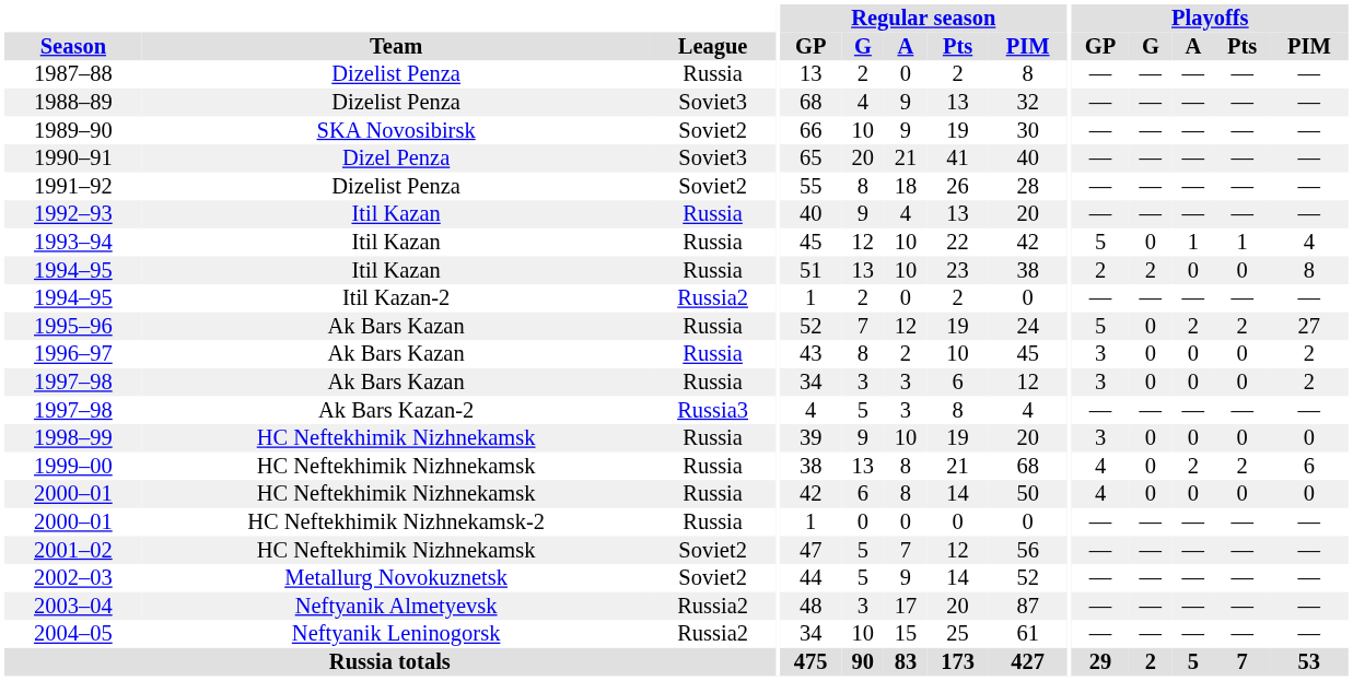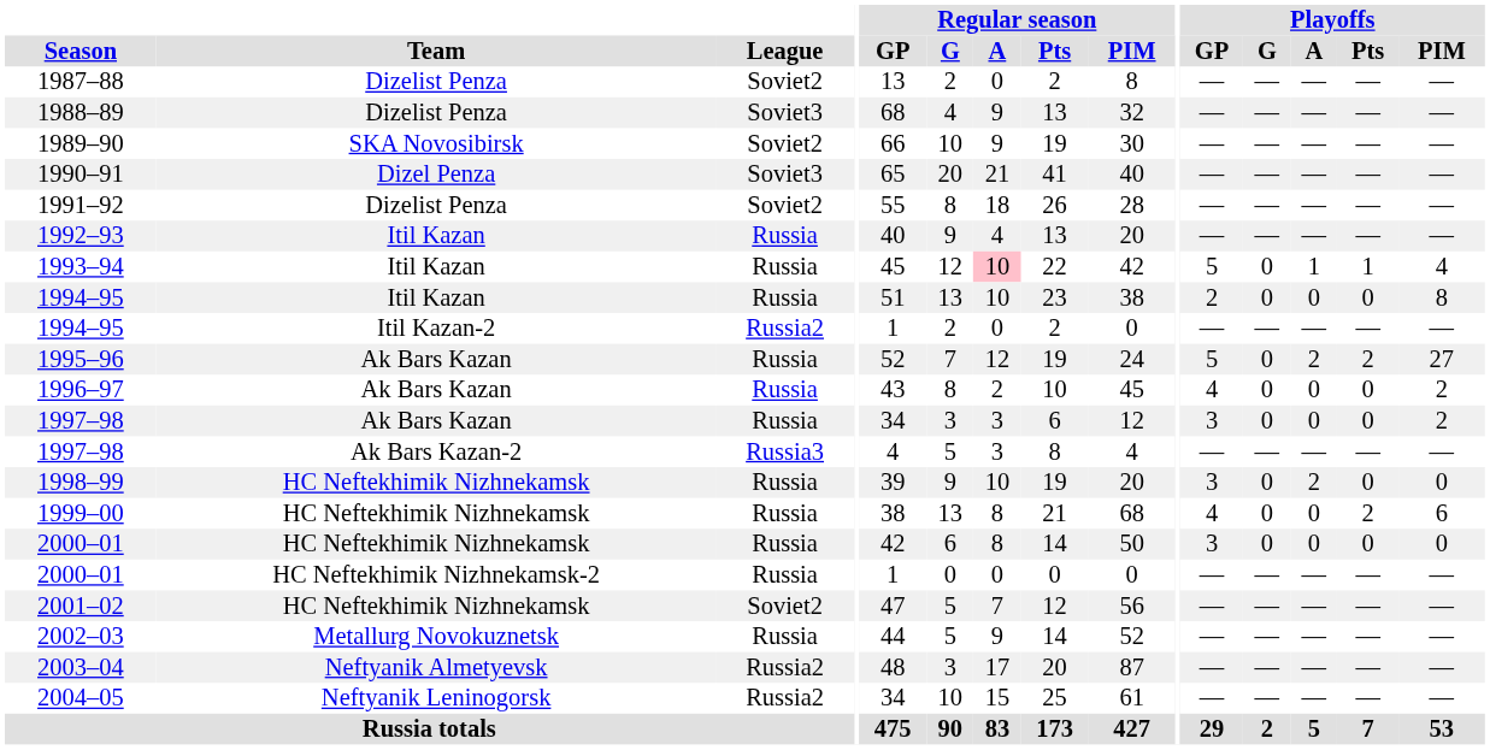 <table border="0" cellpadding="1" cellspacing="0" style="text-align:center; width:60em">
 <tr bgcolor="#e0e0e0">
 <th colspan="3" bgcolor="#ffffff"></th>
 <th rowspan="99" bgcolor="#ffffff"></th>
 <th colspan="5"><a href='#'>Regular season</a></th>
 <th rowspan="99" bgcolor="#ffffff"></th>
 <th colspan="5"><a href='#'>Playoffs</a></th>
 </tr>
 <tr bgcolor="#e0e0e0">
 <th><a href='#'>Season</a></th>
 <th>Team</th>
 <th>League</th>
 <th>GP</th>
 <th><a href='#'>G</a></th>
 <th><a href='#'>A</a></th>
 <th><a href='#'>Pts</a></th>
 <th><a href='#'>PIM</a></th>
 <th>GP</th>
 <th>G</th>
 <th>A</th>
 <th>Pts</th>
 <th>PIM</th>
 </tr>
 <tr>
 <td>1987–88</td>
 <td><a href='#'>Dizelist Penza</a></td>
-<td>Russia</td>
+<td>Soviet2</td>
 <td>13</td>
 <td>2</td>
 <td>0</td>
 <td>2</td>
 <td>8</td>
 <td>—</td>
 <td>—</td>
 <td>—</td>
 <td>—</td>
 <td>—</td>
 </tr>
 <tr bgcolor="#f0f0f0">
 <td>1988–89</td>
 <td>Dizelist Penza</td>
 <td>Soviet3</td>
 <td>68</td>
 <td>4</td>
 <td>9</td>
 <td>13</td>
 <td>32</td>
 <td>—</td>
 <td>—</td>
 <td>—</td>
 <td>—</td>
 <td>—</td>
 </tr>
 <tr>
 <td>1989–90</td>
 <td><a href='#'>SKA Novosibirsk</a></td>
 <td>Soviet2</td>
 <td>66</td>
 <td>10</td>
 <td>9</td>
 <td>19</td>
 <td>30</td>
 <td>—</td>
 <td>—</td>
 <td>—</td>
 <td>—</td>
 <td>—</td>
 </tr>
 <tr bgcolor="#f0f0f0">
 <td>1990–91</td>
 <td><a href='#'>Dizel Penza</a></td>
 <td>Soviet3</td>
 <td>65</td>
 <td>20</td>
 <td>21</td>
 <td>41</td>
 <td>40</td>
 <td>—</td>
 <td>—</td>
 <td>—</td>
 <td>—</td>
 <td>—</td>
 </tr>
 <tr>
 <td>1991–92</td>
 <td>Dizelist Penza</td>
 <td>Soviet2</td>
 <td>55</td>
 <td>8</td>
 <td>18</td>
 <td>26</td>
 <td>28</td>
 <td>—</td>
 <td>—</td>
 <td>—</td>
 <td>—</td>
 <td>—</td>
 </tr>
 <tr bgcolor="#f0f0f0">
 <td><a href='#'>1992–93</a></td>
 <td><a href='#'>Itil Kazan</a></td>
 <td><a href='#'>Russia</a></td>
 <td>40</td>
 <td>9</td>
 <td>4</td>
 <td>13</td>
 <td>20</td>
 <td>—</td>
 <td>—</td>
 <td>—</td>
 <td>—</td>
 <td>—</td>
 </tr>
 <tr>
 <td><a href='#'>1993–94</a></td>
 <td>Itil Kazan</td>
 <td>Russia</td>
 <td>45</td>
 <td>12</td>
-<td>10</td>
+<td style="background: pink;">10</td>
 <td>22</td>
 <td>42</td>
 <td>5</td>
 <td>0</td>
 <td>1</td>
 <td>1</td>
 <td>4</td>
 </tr>
 <tr bgcolor="#f0f0f0">
 <td><a href='#'>1994–95</a></td>
 <td>Itil Kazan</td>
 <td>Russia</td>
 <td>51</td>
 <td>13</td>
 <td>10</td>
 <td>23</td>
 <td>38</td>
 <td>2</td>
-<td>2</td>
+<td>0</td>
 <td>0</td>
 <td>0</td>
 <td>8</td>
 </tr>
 <tr>
 <td><a href='#'>1994–95</a></td>
 <td>Itil Kazan-2</td>
 <td><a href='#'>Russia2</a></td>
 <td>1</td>
 <td>2</td>
 <td>0</td>
 <td>2</td>
 <td>0</td>
 <td>—</td>
 <td>—</td>
 <td>—</td>
 <td>—</td>
 <td>—</td>
 </tr>
 <tr bgcolor="#f0f0f0">
 <td><a href='#'>1995–96</a></td>
 <td>Ak Bars Kazan</td>
 <td>Russia</td>
 <td>52</td>
 <td>7</td>
 <td>12</td>
 <td>19</td>
 <td>24</td>
 <td>5</td>
 <td>0</td>
 <td>2</td>
 <td>2</td>
 <td>27</td>
 </tr>
 <tr>
 <td><a href='#'>1996–97</a></td>
 <td>Ak Bars Kazan</td>
 <td><a href='#'>Russia</a></td>
 <td>43</td>
 <td>8</td>
 <td>2</td>
 <td>10</td>
 <td>45</td>
-<td>3</td>
+<td>4</td>
 <td>0</td>
 <td>0</td>
 <td>0</td>
 <td>2</td>
 </tr>
 <tr bgcolor="#f0f0f0">
 <td><a href='#'>1997–98</a></td>
 <td>Ak Bars Kazan</td>
 <td>Russia</td>
 <td>34</td>
 <td>3</td>
 <td>3</td>
 <td>6</td>
 <td>12</td>
 <td>3</td>
 <td>0</td>
 <td>0</td>
 <td>0</td>
 <td>2</td>
 </tr>
 <tr>
 <td><a href='#'>1997–98</a></td>
 <td>Ak Bars Kazan-2</td>
 <td><a href='#'>Russia3</a></td>
 <td>4</td>
 <td>5</td>
 <td>3</td>
 <td>8</td>
 <td>4</td>
 <td>—</td>
 <td>—</td>
 <td>—</td>
 <td>—</td>
 <td>—</td>
 </tr>
 <tr bgcolor="#f0f0f0">
 <td><a href='#'>1998–99</a></td>
 <td><a href='#'>HC Neftekhimik Nizhnekamsk</a></td>
 <td>Russia</td>
 <td>39</td>
 <td>9</td>
 <td>10</td>
 <td>19</td>
 <td>20</td>
 <td>3</td>
 <td>0</td>
-<td>0</td>
+<td>2</td>
 <td>0</td>
 <td>0</td>
 </tr>
 <tr>
 <td><a href='#'>1999–00</a></td>
 <td>HC Neftekhimik Nizhnekamsk</td>
 <td>Russia</td>
 <td>38</td>
 <td>13</td>
 <td>8</td>
 <td>21</td>
 <td>68</td>
 <td>4</td>
 <td>0</td>
-<td>2</td>
+<td>0</td>
 <td>2</td>
 <td>6</td>
 </tr>
 <tr bgcolor="#f0f0f0">
 <td><a href='#'>2000–01</a></td>
 <td>HC Neftekhimik Nizhnekamsk</td>
 <td>Russia</td>
 <td>42</td>
 <td>6</td>
 <td>8</td>
 <td>14</td>
 <td>50</td>
-<td>4</td>
+<td>3</td>
 <td>0</td>
 <td>0</td>
 <td>0</td>
 <td>0</td>
 </tr>
 <tr>
 <td><a href='#'>2000–01</a></td>
 <td>HC Neftekhimik Nizhnekamsk-2</td>
 <td>Russia</td>
 <td>1</td>
 <td>0</td>
 <td>0</td>
 <td>0</td>
 <td>0</td>
 <td>—</td>
 <td>—</td>
 <td>—</td>
 <td>—</td>
 <td>—</td>
 </tr>
 <tr bgcolor="#f0f0f0">
 <td><a href='#'>2001–02</a></td>
 <td>HC Neftekhimik Nizhnekamsk</td>
 <td>Soviet2</td>
 <td>47</td>
 <td>5</td>
 <td>7</td>
 <td>12</td>
 <td>56</td>
 <td>—</td>
 <td>—</td>
 <td>—</td>
 <td>—</td>
 <td>—</td>
 </tr>
 <tr>
 <td><a href='#'>2002–03</a></td>
 <td><a href='#'>Metallurg Novokuznetsk</a></td>
-<td>Soviet2</td>
+<td>Russia</td>
 <td>44</td>
 <td>5</td>
 <td>9</td>
 <td>14</td>
 <td>52</td>
 <td>—</td>
 <td>—</td>
 <td>—</td>
 <td>—</td>
 <td>—</td>
 </tr>
 <tr bgcolor="#f0f0f0">
 <td><a href='#'>2003–04</a></td>
 <td><a href='#'>Neftyanik Almetyevsk</a></td>
 <td>Russia2</td>
 <td>48</td>
 <td>3</td>
 <td>17</td>
 <td>20</td>
 <td>87</td>
 <td>—</td>
 <td>—</td>
 <td>—</td>
 <td>—</td>
 <td>—</td>
 </tr>
 <tr>
 <td><a href='#'>2004–05</a></td>
 <td><a href='#'>Neftyanik Leninogorsk</a></td>
 <td>Russia2</td>
 <td>34</td>
 <td>10</td>
 <td>15</td>
 <td>25</td>
 <td>61</td>
 <td>—</td>
 <td>—</td>
 <td>—</td>
 <td>—</td>
 <td>—</td>
 </tr>
 <tr>
 </tr>
 <tr ALIGN="center" bgcolor="#e0e0e0">
 <th colspan="3">Russia totals</th>
 <th ALIGN="center">475</th>
 <th ALIGN="center">90</th>
 <th ALIGN="center">83</th>
 <th ALIGN="center">173</th>
 <th ALIGN="center">427</th>
 <th ALIGN="center">29</th>
 <th ALIGN="center">2</th>
 <th ALIGN="center">5</th>
 <th ALIGN="center">7</th>
 <th ALIGN="center">53</th>
 </tr>
 </table>
